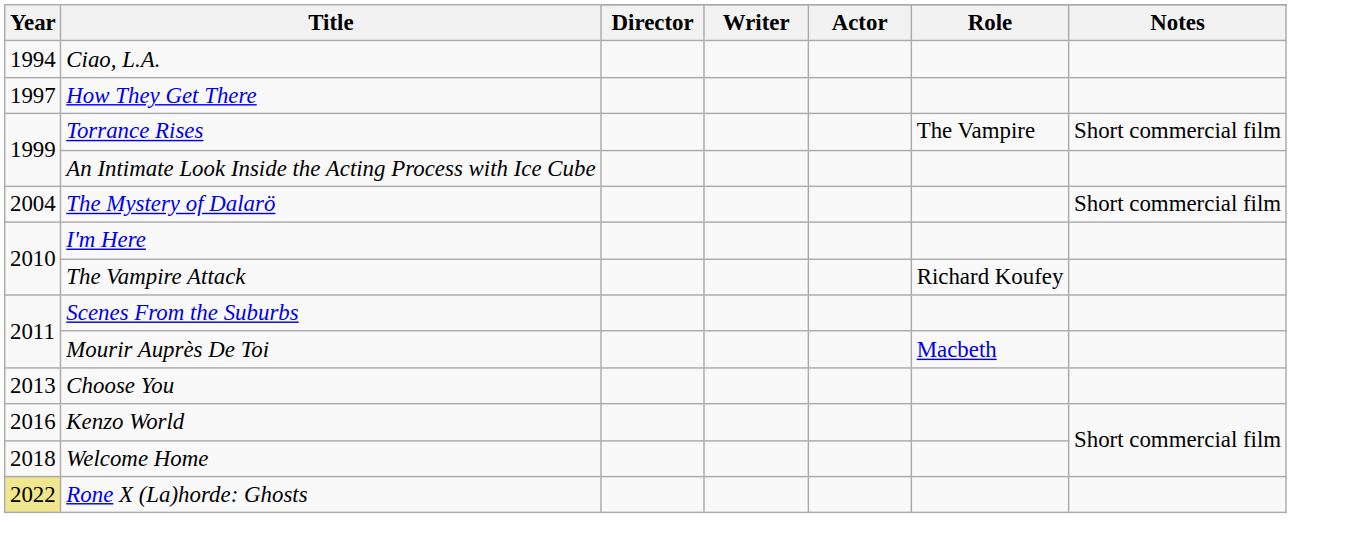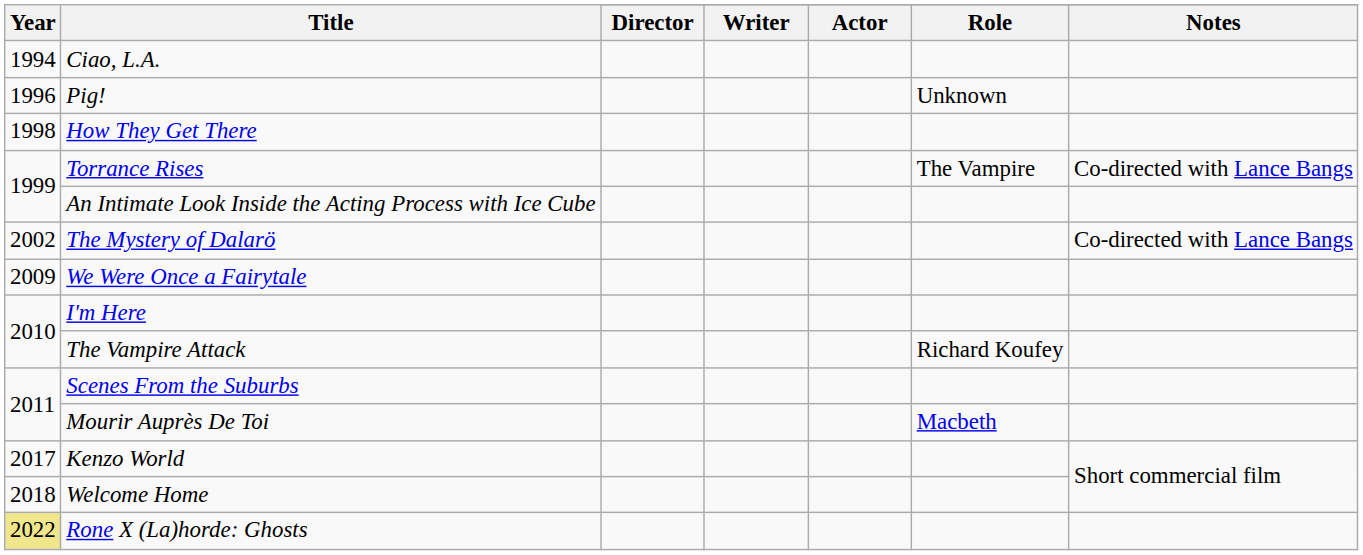 <table class="wikitable">
 <tr>
 <th rowspan="2">Year</th>
 <th rowspan="2">Title</th>
 </tr>
 <tr>
 <th style="width:65px;">Director</th>
 <th style="width:65px;">Writer</th>
 <th style="width:65px;">Actor</th>
 <th>Role</th>
 <th class="unsortable">Notes</th>
 </tr>
 <tr>
 <td>1994</td>
 <td><em>Ciao, L.A.</em></td>
 <td></td>
 <td></td>
 <td></td>
 <td></td>
 <td></td>
 </tr>
 <tr>
-<td>1997</td>
+<td>1996</td>
+<td><em>Pig!</em></td>
+<td></td>
+<td></td>
+<td></td>
+<td>Unknown</td>
+<td></td>
+</tr>
+<tr>
+<td>1998</td>
 <td><em><a href='#'>How They Get There</a></em></td>
 <td></td>
 <td></td>
 <td></td>
 <td></td>
 <td></td>
 </tr>
 <tr>
 <td rowspan=2>1999</td>
 <td><em><a href='#'>Torrance Rises</a></em></td>
 <td></td>
 <td></td>
 <td></td>
 <td>The Vampire</td>
-<td>Short commercial film</td>
+<td>Co-directed with <a href='#'>Lance Bangs</a></td>
 </tr>
 <tr>
 <td><em>An Intimate Look Inside the Acting Process with Ice Cube</em></td>
 <td></td>
 <td></td>
 <td></td>
 <td></td>
 <td></td>
 </tr>
 <tr>
-<td>2004</td>
+<td>2002</td>
 <td><em><a href='#'>The Mystery of Dalarö</a></em></td>
 <td></td>
 <td></td>
 <td></td>
 <td></td>
-<td>Short commercial film</td>
+<td>Co-directed with <a href='#'>Lance Bangs</a></td>
+</tr>
+<tr>
+<td>2009</td>
+<td><em><a href='#'>We Were Once a Fairytale</a></em></td>
+<td></td>
+<td></td>
+<td></td>
+<td></td>
+<td></td>
 </tr>
 <tr>
 <td rowspan=2>2010</td>
 <td><em><a href='#'>I'm Here</a></em></td>
 <td></td>
 <td></td>
 <td></td>
 <td></td>
 <td></td>
 </tr>
 <tr>
 <td><em>The Vampire Attack</em></td>
 <td></td>
 <td></td>
 <td></td>
 <td>Richard Koufey</td>
 <td></td>
 </tr>
 <tr>
 <td rowspan=2>2011</td>
 <td><em><a href='#'>Scenes From the Suburbs</a></em></td>
 <td></td>
 <td></td>
 <td></td>
 <td></td>
 <td></td>
 </tr>
 <tr>
 <td><em>Mourir Auprès De Toi</em></td>
 <td></td>
 <td></td>
 <td></td>
 <td><a href='#'>Macbeth</a></td>
 <td></td>
 </tr>
 <tr>
-<td>2013</td>
-<td><em>Choose You</em></td>
-<td></td>
-<td></td>
-<td></td>
-<td></td>
-<td></td>
-</tr>
-<tr>
-<td>2016</td>
+<td>2017</td>
 <td><em>Kenzo World</em></td>
 <td></td>
 <td></td>
 <td></td>
 <td></td>
 <td rowspan=2>Short commercial film</td>
 </tr>
 <tr>
 <td>2018</td>
 <td><em>Welcome Home</em></td>
 <td></td>
 <td></td>
 <td></td>
 <td></td>
 </tr>
 <tr>
 <td style="background: khaki;">2022</td>
 <td><em><a href='#'>Rone</a> X (La)horde: Ghosts</em></td>
 <td></td>
 <td></td>
 <td></td>
 <td></td>
 <td></td>
 </tr>
 </table>
